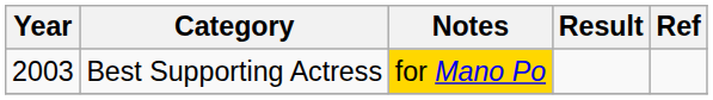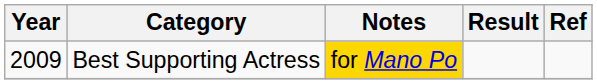 <table class="wikitable">
 <tr>
 <th>Year</th>
 <th>Category</th>
 <th>Notes</th>
 <th>Result</th>
 <th>Ref</th>
 </tr>
 <tr>
-<td>2003</td>
+<td>2009</td>
 <td>Best Supporting Actress</td>
 <td style="background: gold;">for <em><a href='#'>Mano Po</a></em></td>
 <td></td>
 <td></td>
 </tr>
 <tr>
 </tr>
 </table>
